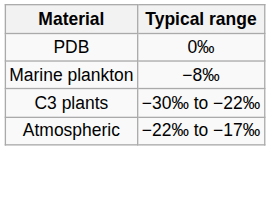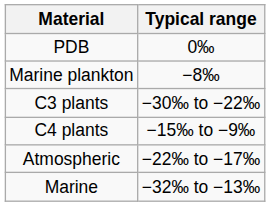 <table class="wikitable" style="font-size: 10pt; margin-left: 2em; text-align: center; float: right">
 <tr>
 <th>Material</th>
 <th>Typical  range</th>
 </tr>
 <tr>
 <td>PDB</td>
 <td>0‰</td>
 </tr>
 <tr>
 <td>Marine plankton</td>
 <td>−8‰</td>
 </tr>
 <tr>
 <td>C3 plants</td>
 <td>−30‰ to −22‰</td>
 </tr>
 <tr>
+<td>C4 plants</td>
+<td>−15‰ to −9‰</td>
+</tr>
+<tr>
 <td>Atmospheric </td>
 <td>−22‰ to −17‰</td>
 </tr>
+<tr>
+<td>Marine </td>
+<td>−32‰ to −13‰</td>
+</tr>
 </table>
